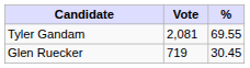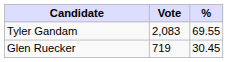 <table class="wikitable">
 <tr>
 <th style="background:#ddf; width:200px;">Candidate</th>
 <th style="background:#ddf; width:50px;">Vote</th>
 <th style="background:#ddf; width:30px;">%</th>
 </tr>
 <tr>
 <td>Tyler Gandam</td>
-<td>2,081</td>
+<td>2,083</td>
 <td>69.55</td>
 </tr>
 <tr>
 <td>Glen Ruecker</td>
 <td>719</td>
 <td>30.45</td>
 </tr>
 </table>
